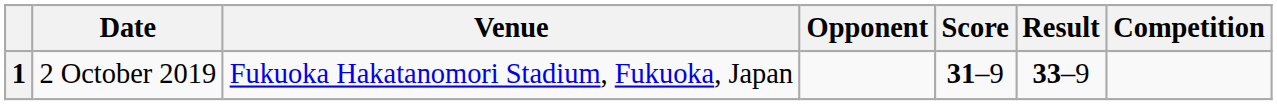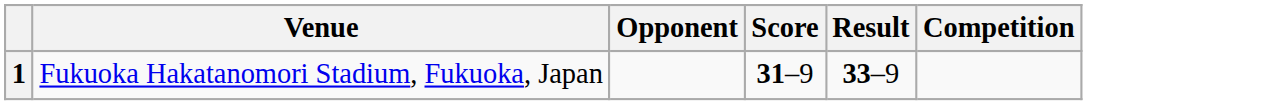 <table class="wikitable plainrowheaders" style="font-size:85%;">
 <tr>
 <th scope=col></th>
-<th scope=col data-sort-type=date>Date</th>
 <th scope=col>Venue</th>
 <th scope=col>Opponent</th>
 <th scope=col>Score</th>
 <th scope=col>Result</th>
 <th scope=col>Competition</th>
 </tr>
 <tr>
 <th scope=row>1</th>
-<td>2 October 2019</td>
 <td><a href='#'>Fukuoka Hakatanomori Stadium</a>, <a href='#'>Fukuoka</a>, Japan</td>
 <td></td>
 <td align=center><strong>31</strong>–9</td>
 <td align=center><strong>33</strong>–9</td>
 <td></td>
 </tr>
 </table>
